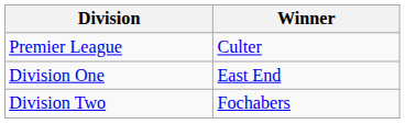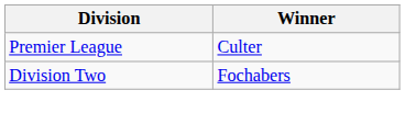 <table class="wikitable">
 <tr>
 <th width=180>Division</th>
 <th width=160>Winner</th>
 </tr>
 <tr>
 <td><a href='#'>Premier League</a></td>
 <td><a href='#'>Culter</a></td>
 </tr>
 <tr>
-<td><a href='#'>Division One</a></td>
-<td><a href='#'>East End</a></td>
-</tr>
-<tr>
 <td><a href='#'>Division Two</a></td>
 <td><a href='#'>Fochabers</a></td>
 </tr>
 </table>
